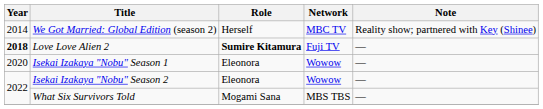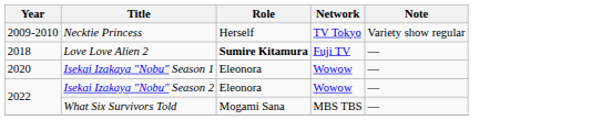 <table class="wikitable">
 <tr>
 <th>Year</th>
 <th>Title</th>
 <th>Role</th>
 <th>Network</th>
 <th>Note</th>
 </tr>
 <tr>
-<td>2014</td>
-<td><em><a href='#'>We Got Married: Global Edition</a></em> (season 2)</td>
+<td>2009-2010</td>
+<td><em>Necktie Princess</em></td>
 <td>Herself</td>
-<td><a href='#'>MBC TV</a></td>
-<td>Reality show; partnered with <a href='#'>Key</a> (<a href='#'>Shinee</a>)</td>
+<td><a href='#'>TV Tokyo</a></td>
+<td>Variety show regular</td>
 </tr>
 <tr>
-<td><strong>2018</strong></td>
+<td>2018</td>
 <td><em>Love Love Alien 2</em></td>
 <td><strong>Sumire Kitamura</strong></td>
 <td><a href='#'>Fuji TV</a></td>
 <td>—</td>
 </tr>
 <tr>
 <td>2020</td>
 <td><em><a href='#'>Isekai Izakaya "Nobu"</a> Season 1</em></td>
 <td>Eleonora</td>
 <td><a href='#'>Wowow</a></td>
 <td>—</td>
 </tr>
 <tr>
 <td Rowspan="2">2022</td>
 <td><em><a href='#'>Isekai Izakaya "Nobu"</a> Season 2</em></td>
 <td>Eleonora</td>
 <td><a href='#'>Wowow</a></td>
 <td>—</td>
 </tr>
 <tr>
 <td><em>What Six Survivors Told</em></td>
 <td>Mogami Sana</td>
 <td>MBS TBS</td>
 <td>—</td>
 </tr>
 <tr>
 </tr>
 </table>
